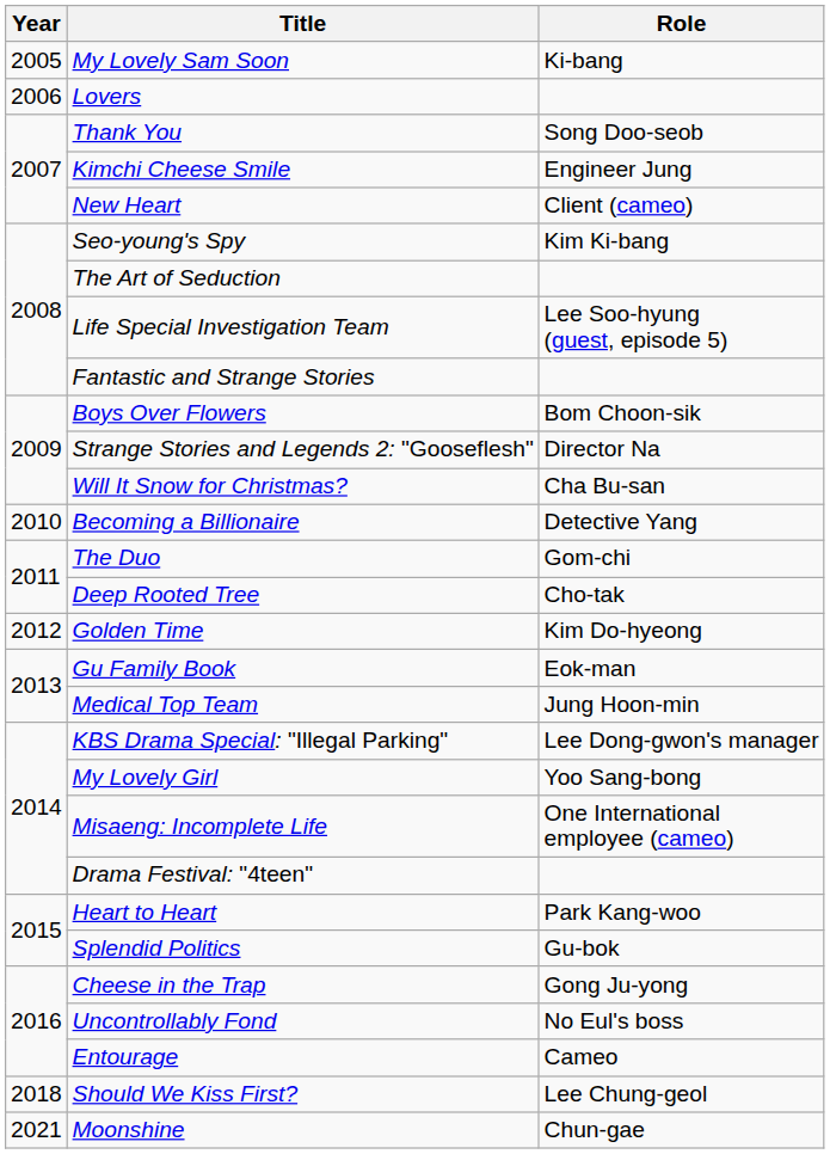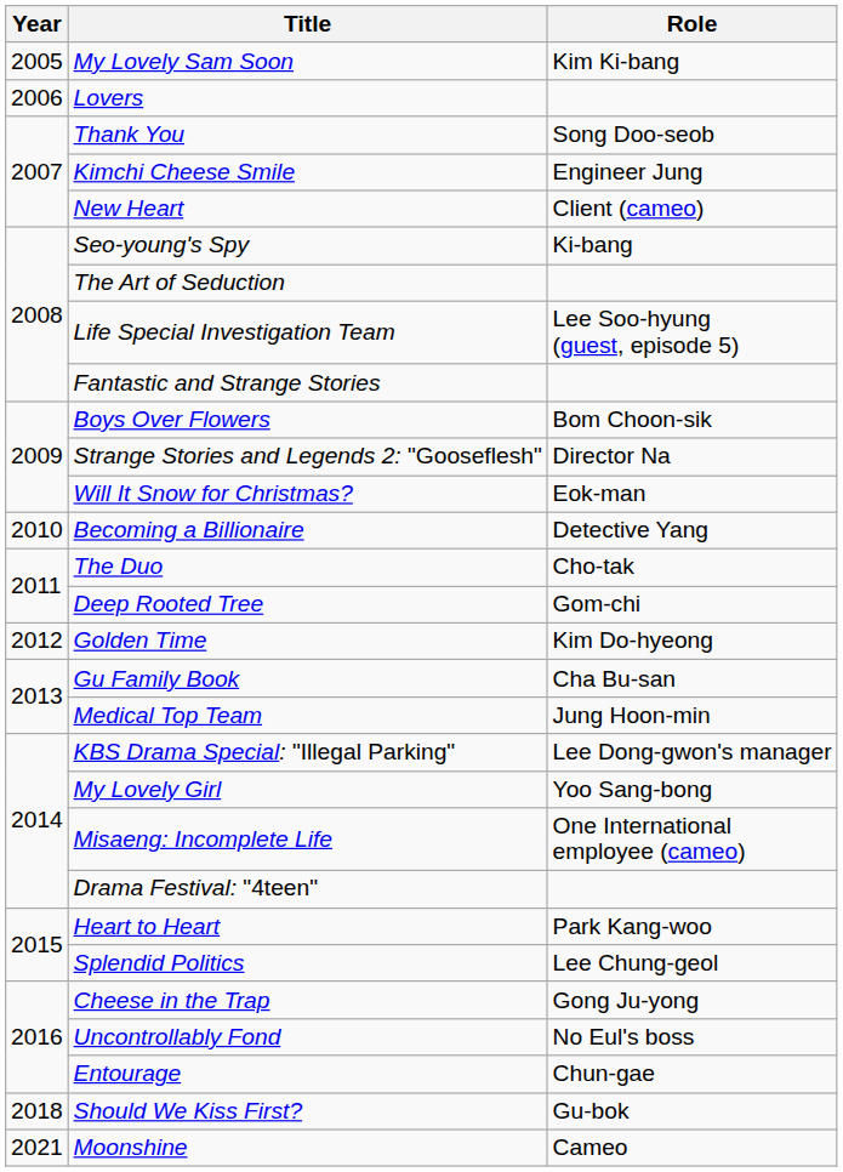 <table class="wikitable">
 <tr>
 <th>Year</th>
 <th>Title</th>
 <th>Role</th>
 </tr>
 <tr>
 <td>2005</td>
 <td><em><a href='#'>My Lovely Sam Soon</a></em></td>
-<td>Ki-bang</td>
+<td>Kim Ki-bang</td>
 </tr>
 <tr>
 <td>2006</td>
 <td><em><a href='#'>Lovers</a></em></td>
 <td></td>
 </tr>
 <tr>
 <td rowspan=3>2007</td>
 <td><em><a href='#'>Thank You</a></em></td>
 <td>Song Doo-seob</td>
 </tr>
 <tr>
 <td><em><a href='#'>Kimchi Cheese Smile</a></em></td>
 <td>Engineer Jung</td>
 </tr>
 <tr>
 <td><em><a href='#'>New Heart</a></em></td>
 <td>Client (<a href='#'>cameo</a>)</td>
 </tr>
 <tr>
 <td rowspan=4>2008</td>
 <td><em>Seo-young's Spy</em></td>
-<td>Kim Ki-bang</td>
+<td>Ki-bang</td>
 </tr>
 <tr>
 <td><em>The Art of Seduction</em></td>
 <td></td>
 </tr>
 <tr>
 <td><em>Life Special Investigation Team</em></td>
 <td>Lee Soo-hyung <br> (<a href='#'>guest</a>, episode 5)</td>
 </tr>
 <tr>
 <td><em>Fantastic and Strange Stories</em></td>
 <td></td>
 </tr>
 <tr>
 <td rowspan=3>2009</td>
 <td><em><a href='#'>Boys Over Flowers</a></em></td>
 <td>Bom Choon-sik</td>
 </tr>
 <tr>
 <td><em>Strange Stories and Legends 2:</em> "Gooseflesh"</td>
 <td>Director Na</td>
 </tr>
 <tr>
 <td><em><a href='#'>Will It Snow for Christmas?</a></em></td>
-<td>Cha Bu-san</td>
+<td>Eok-man</td>
 </tr>
 <tr>
 <td>2010</td>
 <td><em><a href='#'>Becoming a Billionaire</a></em></td>
 <td>Detective Yang</td>
 </tr>
 <tr>
 <td rowspan=2>2011</td>
 <td><em><a href='#'>The Duo</a></em></td>
-<td>Gom-chi</td>
+<td>Cho-tak</td>
 </tr>
 <tr>
 <td><em><a href='#'>Deep Rooted Tree</a></em></td>
-<td>Cho-tak</td>
+<td>Gom-chi</td>
 </tr>
 <tr>
 <td>2012</td>
 <td><em><a href='#'>Golden Time</a></em></td>
 <td>Kim Do-hyeong</td>
 </tr>
 <tr>
 <td rowspan=2>2013</td>
 <td><em><a href='#'>Gu Family Book</a></em></td>
-<td>Eok-man</td>
+<td>Cha Bu-san</td>
 </tr>
 <tr>
 <td><em><a href='#'>Medical Top Team</a></em></td>
 <td>Jung Hoon-min</td>
 </tr>
 <tr>
 <td rowspan=4>2014</td>
 <td><em><a href='#'>KBS Drama Special</a>:</em> "Illegal Parking"</td>
 <td>Lee Dong-gwon's manager</td>
 </tr>
 <tr>
 <td><em><a href='#'>My Lovely Girl</a></em></td>
 <td>Yoo Sang-bong</td>
 </tr>
 <tr>
 <td><em><a href='#'>Misaeng: Incomplete Life</a></em></td>
 <td>One International <br> employee (<a href='#'>cameo</a>)</td>
 </tr>
 <tr>
 <td><em>Drama Festival:</em> "4teen"</td>
 <td></td>
 </tr>
 <tr>
 <td rowspan=2>2015</td>
 <td><em><a href='#'>Heart to Heart</a></em></td>
 <td>Park Kang-woo</td>
 </tr>
 <tr>
 <td><em><a href='#'>Splendid Politics</a></em></td>
-<td>Gu-bok</td>
+<td>Lee Chung-geol</td>
 </tr>
 <tr>
 <td rowspan=3>2016</td>
 <td><em><a href='#'>Cheese in the Trap</a></em></td>
 <td>Gong Ju-yong</td>
 </tr>
 <tr>
 <td><em><a href='#'>Uncontrollably Fond</a></em></td>
 <td>No Eul's boss</td>
 </tr>
 <tr>
 <td><em><a href='#'>Entourage</a></em></td>
-<td>Cameo</td>
+<td>Chun-gae </td>
 </tr>
 <tr>
 <td>2018</td>
 <td><em><a href='#'>Should We Kiss First?</a></em></td>
-<td>Lee Chung-geol</td>
+<td>Gu-bok</td>
 </tr>
 <tr>
 <td>2021</td>
 <td><em><a href='#'>Moonshine</a></em></td>
-<td>Chun-gae </td>
+<td>Cameo</td>
 </tr>
 </table>
